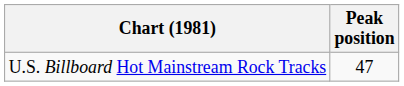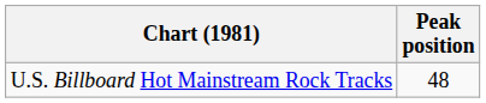 <table class="wikitable">
 <tr>
 <th>Chart (1981)</th>
 <th>Peak<br>position</th>
 </tr>
 <tr>
 <td>U.S. <em>Billboard</em> <a href='#'>Hot Mainstream Rock Tracks</a></td>
-<td align="center">47</td>
+<td align="center">48</td>
 </tr>
 </table>
